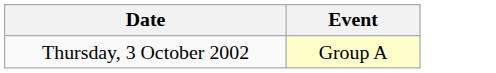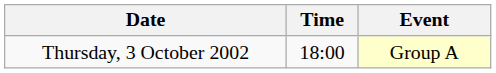 <table class = "wikitable" style="text-align:center;">
 <tr>
 <th width=220>Date</th>
+<th width=50>Time</th>
 <th width=100>Event</th>
 </tr>
 <tr>
 <td>Thursday, 3 October 2002</td>
+<td>18:00</td>
 <td bgcolor=ffffcc>Group A</td>
 </tr>
 </table>
